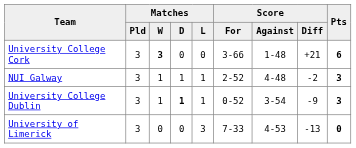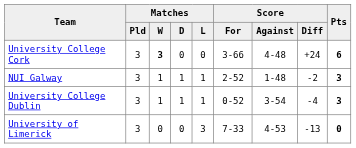 <table style=border-collapse:collapse border=1 cellspacing=0 cellpadding=5>
 <tr align=center bgcolor=#efefef>
 <th rowspan=2 width=165>Team</th>
 <th colspan=4>Matches</th>
 <th colspan=3>Score</th>
 <th rowspan=2width=20>Pts</th>
 </tr>
 <tr align=center bgcolor=#efefef>
 <th width=20>Pld</th>
 <th width=20>W</th>
 <th width=20>D</th>
 <th width=20>L</th>
 <th width=45>For</th>
 <th width=45>Against</th>
 <th width=30>Diff</th>
 </tr>
 <tr align=center>
 <td style="text-align:left;"><a href='#'>University College Cork</a></td>
 <td>3</td>
 <td><strong>3</strong></td>
 <td>0</td>
 <td>0</td>
 <td>3-66</td>
-<td>1-48</td>
-<td>+21</td>
+<td>4-48</td>
+<td>+24</td>
 <td><strong>6</strong></td>
 </tr>
 <tr align=center>
 <td style="text-align:left;"><a href='#'>NUI Galway</a></td>
 <td>3</td>
 <td>1</td>
 <td>1</td>
 <td>1</td>
 <td>2-52</td>
-<td>4-48</td>
+<td>1-48</td>
 <td>-2</td>
 <td><strong>3</strong></td>
 </tr>
 <tr align=center>
 <td style="text-align:left;"><a href='#'>University College Dublin</a></td>
 <td>3</td>
 <td>1</td>
-<td><strong>1</strong></td>
+<td>1</td>
 <td>1</td>
 <td>0-52</td>
 <td>3-54</td>
-<td>-9</td>
+<td>-4</td>
 <td><strong>3</strong></td>
 </tr>
 <tr align=center>
 <td style="text-align:left;"><a href='#'>University of Limerick</a></td>
 <td>3</td>
 <td>0</td>
 <td>0</td>
 <td>3</td>
 <td>7-33</td>
 <td>4-53</td>
 <td>-13</td>
 <td><strong>0</strong></td>
 </tr>
 </table>
